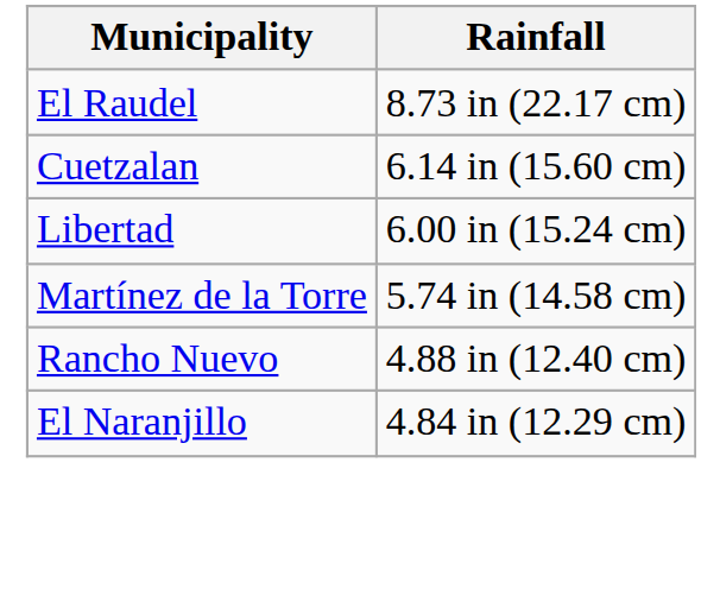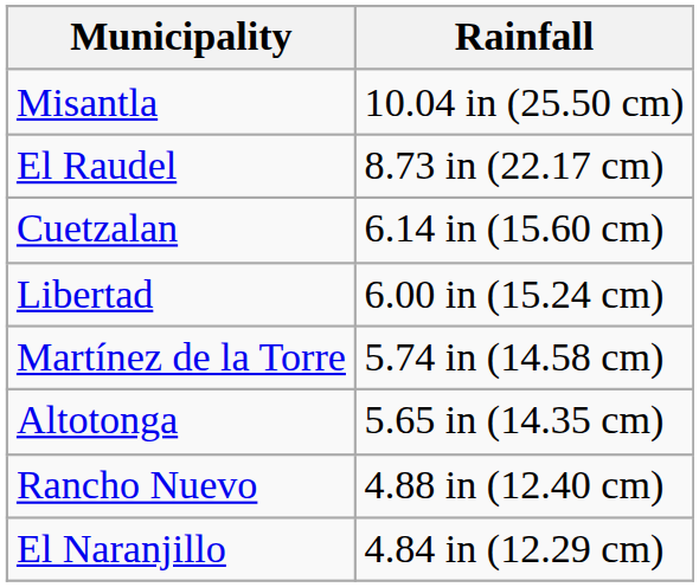 <table class="wikitable" style="float:right;margin:0 0 1em 1em;">
 <tr>
 <th>Municipality</th>
 <th>Rainfall</th>
+</tr>
+<tr>
+<td><a href='#'>Misantla</a></td>
+<td>10.04 in (25.50 cm)</td>
 </tr>
 <tr>
 <td><a href='#'>El Raudel</a></td>
 <td>8.73 in (22.17 cm)</td>
 </tr>
 <tr>
 <td><a href='#'>Cuetzalan</a></td>
 <td>6.14 in (15.60 cm)</td>
 </tr>
 <tr>
 <td><a href='#'>Libertad</a></td>
 <td>6.00 in (15.24 cm)</td>
 </tr>
 <tr>
 <td><a href='#'>Martínez de la Torre</a></td>
 <td>5.74 in (14.58 cm)</td>
 </tr>
 <tr>
+<td><a href='#'>Altotonga</a></td>
+<td>5.65 in (14.35 cm)</td>
+</tr>
+<tr>
 <td><a href='#'>Rancho Nuevo</a></td>
 <td>4.88 in (12.40 cm)</td>
 </tr>
 <tr>
 <td><a href='#'>El Naranjillo</a></td>
 <td>4.84 in (12.29 cm)</td>
 </tr>
 </table>
